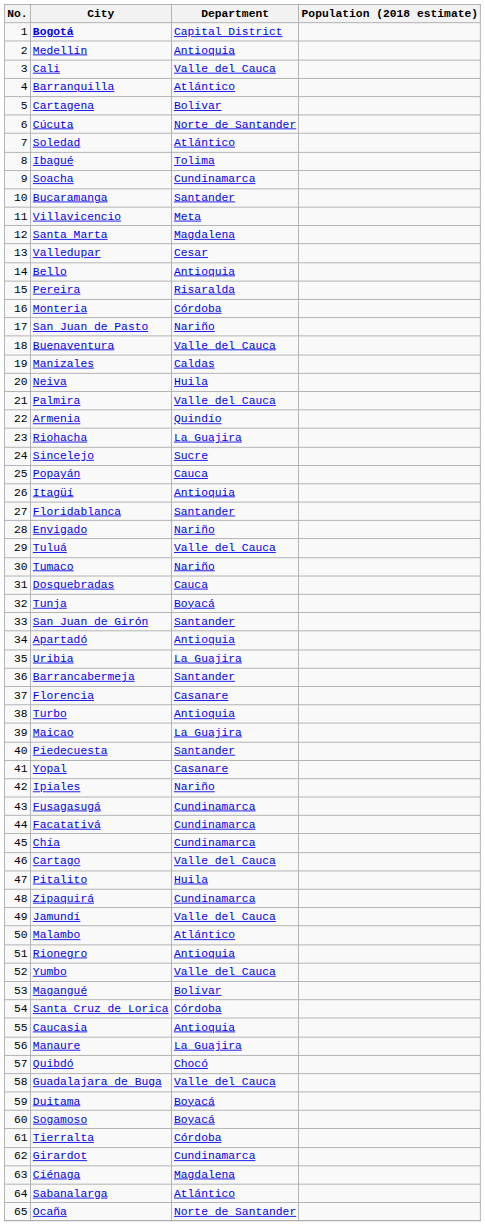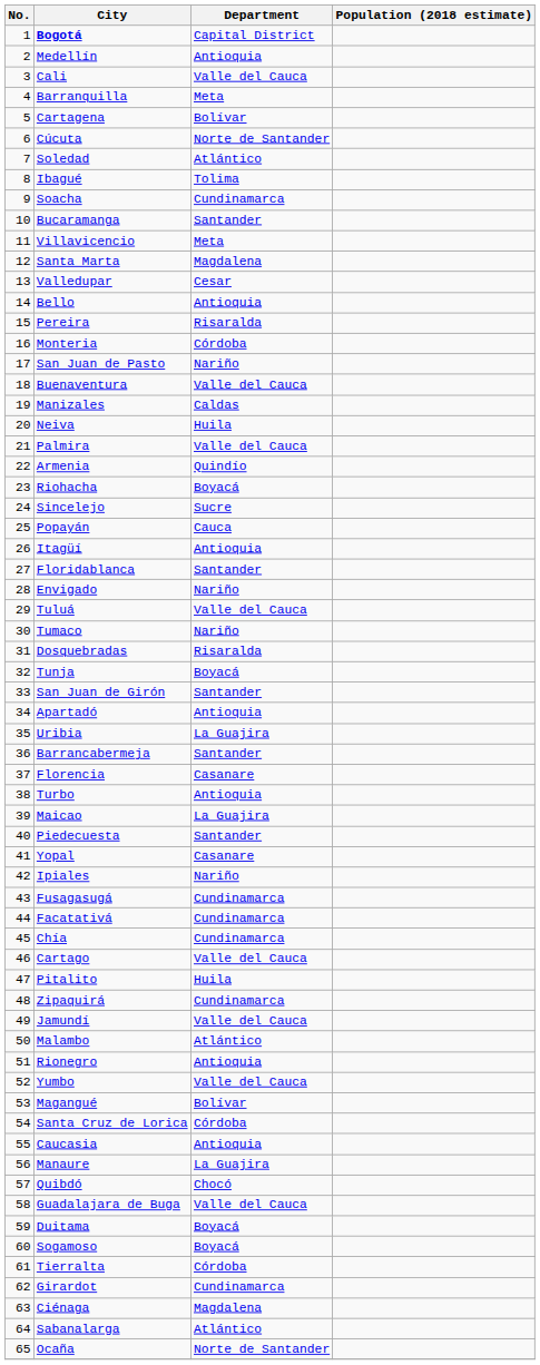 <table class="sortable wikitable" style="text-align:right;">
 <tr>
 <th>No.</th>
 <th>City</th>
 <th>Department</th>
 <th>Population (2018 estimate)</th>
 </tr>
 <tr>
 <td>1</td>
 <td align="left"><strong><a href='#'>Bogotá</a></strong></td>
 <td align="left"><a href='#'>Capital District</a></td>
 <td></td>
 </tr>
 <tr>
 <td>2</td>
 <td align="left"><a href='#'>Medellín</a></td>
 <td align="left"><a href='#'>Antioquia</a></td>
 <td></td>
 </tr>
 <tr>
 <td>3</td>
 <td align="left"><a href='#'>Cali</a></td>
 <td align="left"><a href='#'>Valle del Cauca</a></td>
 <td></td>
 </tr>
 <tr>
 <td>4</td>
 <td align="left"><a href='#'>Barranquilla</a></td>
-<td align="left"><a href='#'>Atlántico</a></td>
+<td align="left"><a href='#'>Meta</a></td>
 <td></td>
 </tr>
 <tr>
 <td>5</td>
 <td align="left"><a href='#'>Cartagena</a></td>
 <td align="left"><a href='#'>Bolívar</a></td>
 <td></td>
 </tr>
 <tr>
 <td>6</td>
 <td align="left"><a href='#'>Cúcuta</a></td>
 <td align="left"><a href='#'>Norte de Santander</a></td>
 <td></td>
 </tr>
 <tr>
 <td>7</td>
 <td align="left"><a href='#'>Soledad</a></td>
 <td align="left"><a href='#'>Atlántico</a></td>
 <td></td>
 </tr>
 <tr>
 <td>8</td>
 <td align="left"><a href='#'>Ibagué</a></td>
 <td align="left"><a href='#'>Tolima</a></td>
 <td></td>
 </tr>
 <tr>
 <td>9</td>
 <td align="left"><a href='#'>Soacha</a></td>
 <td align="left"><a href='#'>Cundinamarca</a></td>
 <td></td>
 </tr>
 <tr>
 <td>10</td>
 <td align="left"><a href='#'>Bucaramanga</a></td>
 <td align="left"><a href='#'>Santander</a></td>
 <td></td>
 </tr>
 <tr>
 <td>11</td>
 <td align="left"><a href='#'>Villavicencio</a></td>
 <td align="left"><a href='#'>Meta</a></td>
 <td></td>
 </tr>
 <tr>
 <td>12</td>
 <td align="left"><a href='#'>Santa Marta</a></td>
 <td align="left"><a href='#'>Magdalena</a></td>
 <td></td>
 </tr>
 <tr>
 <td>13</td>
 <td align="left"><a href='#'>Valledupar</a></td>
 <td align="left"><a href='#'>Cesar</a></td>
 <td></td>
 </tr>
 <tr>
 <td>14</td>
 <td align="left"><a href='#'>Bello</a></td>
 <td align="left"><a href='#'>Antioquia</a></td>
 <td></td>
 </tr>
 <tr>
 <td>15</td>
 <td align="left"><a href='#'>Pereira</a></td>
 <td align="left"><a href='#'>Risaralda</a></td>
 <td></td>
 </tr>
 <tr>
 <td>16</td>
 <td align="left"><a href='#'>Monteria</a></td>
 <td align="left"><a href='#'>Córdoba</a></td>
 <td></td>
 </tr>
 <tr>
 <td>17</td>
 <td align="left"><a href='#'>San Juan de Pasto</a></td>
 <td align="left"><a href='#'>Nariño</a></td>
 <td></td>
 </tr>
 <tr>
 <td>18</td>
 <td align="left"><a href='#'>Buenaventura</a></td>
 <td align="left"><a href='#'>Valle del Cauca</a></td>
 <td></td>
 </tr>
 <tr>
 <td>19</td>
 <td align="left"><a href='#'>Manizales</a></td>
 <td align="left"><a href='#'>Caldas</a></td>
 <td></td>
 </tr>
 <tr>
 <td>20</td>
 <td align="left"><a href='#'>Neiva</a></td>
 <td align="left"><a href='#'>Huila</a></td>
 <td></td>
 </tr>
 <tr>
 <td>21</td>
 <td align="left"><a href='#'>Palmira</a></td>
 <td align="left"><a href='#'>Valle del Cauca</a></td>
 <td></td>
 </tr>
 <tr>
 <td>22</td>
 <td align="left"><a href='#'>Armenia</a></td>
 <td align="left"><a href='#'>Quindío</a></td>
 <td></td>
 </tr>
 <tr>
 <td>23</td>
 <td align="left"><a href='#'>Riohacha</a></td>
-<td align="left"><a href='#'>La Guajira</a></td>
+<td align="left"><a href='#'>Boyacá</a></td>
 <td></td>
 </tr>
 <tr>
 <td>24</td>
 <td align="left"><a href='#'>Sincelejo</a></td>
 <td align="left"><a href='#'>Sucre</a></td>
 <td></td>
 </tr>
 <tr>
 <td>25</td>
 <td align="left"><a href='#'>Popayán</a></td>
 <td align="left"><a href='#'>Cauca</a></td>
 <td></td>
 </tr>
 <tr>
 <td>26</td>
 <td align="left"><a href='#'>Itagüí</a></td>
 <td align="left"><a href='#'>Antioquia</a></td>
 <td></td>
 </tr>
 <tr>
 <td>27</td>
 <td align="left"><a href='#'>Floridablanca</a></td>
 <td align="left"><a href='#'>Santander</a></td>
 <td></td>
 </tr>
 <tr>
 <td>28</td>
 <td align="left"><a href='#'>Envigado</a></td>
 <td align="left"><a href='#'>Nariño</a></td>
 <td></td>
 </tr>
 <tr>
 <td>29</td>
 <td align="left"><a href='#'>Tuluá</a></td>
 <td align="left"><a href='#'>Valle del Cauca</a></td>
 <td></td>
 </tr>
 <tr>
 <td>30</td>
 <td align="left"><a href='#'>Tumaco</a></td>
 <td align="left"><a href='#'>Nariño</a></td>
 <td></td>
 </tr>
 <tr>
 <td>31</td>
 <td align="left"><a href='#'>Dosquebradas</a></td>
-<td align="left"><a href='#'>Cauca</a></td>
+<td align="left"><a href='#'>Risaralda</a></td>
 <td></td>
 </tr>
 <tr>
 <td>32</td>
 <td align="left"><a href='#'>Tunja</a></td>
 <td align="left"><a href='#'>Boyacá</a></td>
 <td></td>
 </tr>
 <tr>
 <td>33</td>
 <td align="left"><a href='#'>San Juan de Girón</a></td>
 <td align="left"><a href='#'>Santander</a></td>
 <td></td>
 </tr>
 <tr>
 <td>34</td>
 <td align="left"><a href='#'>Apartadó</a></td>
 <td align="left"><a href='#'>Antioquia</a></td>
 <td></td>
 </tr>
 <tr>
 <td>35</td>
 <td align="left"><a href='#'>Uribia</a></td>
 <td align="left"><a href='#'>La Guajira</a></td>
 <td></td>
 </tr>
 <tr>
 <td>36</td>
 <td align="left"><a href='#'>Barrancabermeja</a></td>
 <td align="left"><a href='#'>Santander</a></td>
 <td></td>
 </tr>
 <tr>
 <td>37</td>
 <td align="left"><a href='#'>Florencia</a></td>
 <td align="left"><a href='#'>Casanare</a></td>
 <td></td>
 </tr>
 <tr>
 <td>38</td>
 <td align="left"><a href='#'>Turbo</a></td>
 <td align="left"><a href='#'>Antioquia</a></td>
 <td></td>
 </tr>
 <tr>
 <td>39</td>
 <td align="left"><a href='#'>Maicao</a></td>
 <td align="left"><a href='#'>La Guajira</a></td>
 <td></td>
 </tr>
 <tr>
 <td>40</td>
 <td align="left"><a href='#'>Piedecuesta</a></td>
 <td align="left"><a href='#'>Santander</a></td>
 <td></td>
 </tr>
 <tr>
 <td>41</td>
 <td align="left"><a href='#'>Yopal</a></td>
 <td align="left"><a href='#'>Casanare</a></td>
 <td></td>
 </tr>
 <tr>
 <td>42</td>
 <td align="left"><a href='#'>Ipiales</a></td>
 <td align="left"><a href='#'>Nariño</a></td>
 <td></td>
 </tr>
 <tr>
 <td>43</td>
 <td align="left"><a href='#'>Fusagasugá</a></td>
 <td align="left"><a href='#'>Cundinamarca</a></td>
 <td></td>
 </tr>
 <tr>
 <td>44</td>
 <td align="left"><a href='#'>Facatativá</a></td>
 <td align="left"><a href='#'>Cundinamarca</a></td>
 <td></td>
 </tr>
 <tr>
 <td>45</td>
 <td align="left"><a href='#'>Chía</a></td>
 <td align="left"><a href='#'>Cundinamarca</a></td>
 <td></td>
 </tr>
 <tr>
 <td>46</td>
 <td align="left"><a href='#'>Cartago</a></td>
 <td align="left"><a href='#'>Valle del Cauca</a></td>
 <td></td>
 </tr>
 <tr>
 <td>47</td>
 <td align="left"><a href='#'>Pitalito</a></td>
 <td align="left"><a href='#'>Huila</a></td>
 <td></td>
 </tr>
 <tr>
 <td>48</td>
 <td align="left"><a href='#'>Zipaquirá</a></td>
 <td align="left"><a href='#'>Cundinamarca</a></td>
 <td></td>
 </tr>
 <tr>
 <td>49</td>
 <td align="left"><a href='#'>Jamundí</a></td>
 <td align="left"><a href='#'>Valle del Cauca</a></td>
 <td></td>
 </tr>
 <tr>
 <td>50</td>
 <td align="left"><a href='#'>Malambo</a></td>
 <td align="left"><a href='#'>Atlántico</a></td>
 <td></td>
 </tr>
 <tr>
 <td>51</td>
 <td align="left"><a href='#'>Rionegro</a></td>
 <td align="left"><a href='#'>Antioquia</a></td>
 <td></td>
 </tr>
 <tr>
 <td>52</td>
 <td align="left"><a href='#'>Yumbo</a></td>
 <td align="left"><a href='#'>Valle del Cauca</a></td>
 <td></td>
 </tr>
 <tr>
 <td>53</td>
 <td align="left"><a href='#'>Magangué</a></td>
 <td align="left"><a href='#'>Bolívar</a></td>
 <td></td>
 </tr>
 <tr>
 <td>54</td>
 <td align="left"><a href='#'>Santa Cruz de Lorica</a></td>
 <td align="left"><a href='#'>Córdoba</a></td>
 <td></td>
 </tr>
 <tr>
 <td>55</td>
 <td align="left"><a href='#'>Caucasia</a></td>
 <td align="left"><a href='#'>Antioquia</a></td>
 <td></td>
 </tr>
 <tr>
 <td>56</td>
 <td align="left"><a href='#'>Manaure</a></td>
 <td align="left"><a href='#'>La Guajira</a></td>
 <td></td>
 </tr>
 <tr>
 <td>57</td>
 <td align="left"><a href='#'>Quibdó</a></td>
 <td align="left"><a href='#'>Chocó</a></td>
 <td></td>
 </tr>
 <tr>
 <td>58</td>
 <td align="left"><a href='#'>Guadalajara de Buga</a></td>
 <td align="left"><a href='#'>Valle del Cauca</a></td>
 <td></td>
 </tr>
 <tr>
 <td>59</td>
 <td align="left"><a href='#'>Duitama</a></td>
 <td align="left"><a href='#'>Boyacá</a></td>
 <td></td>
 </tr>
 <tr>
 <td>60</td>
 <td align="left"><a href='#'>Sogamoso</a></td>
 <td align="left"><a href='#'>Boyacá</a></td>
 <td></td>
 </tr>
 <tr>
 <td>61</td>
 <td align="left"><a href='#'>Tierralta</a></td>
 <td align="left"><a href='#'>Córdoba</a></td>
 <td></td>
 </tr>
 <tr>
 <td>62</td>
 <td align="left"><a href='#'>Girardot</a></td>
 <td align="left"><a href='#'>Cundinamarca</a></td>
 <td></td>
 </tr>
 <tr>
 <td>63</td>
 <td align="left"><a href='#'>Ciénaga</a></td>
 <td align="left"><a href='#'>Magdalena</a></td>
 <td></td>
 </tr>
 <tr>
 <td>64</td>
 <td align="left"><a href='#'>Sabanalarga</a></td>
 <td align="left"><a href='#'>Atlántico</a></td>
 <td></td>
 </tr>
 <tr>
 <td>65</td>
 <td align="left"><a href='#'>Ocaña</a></td>
 <td align="left"><a href='#'>Norte de Santander</a></td>
 <td></td>
 </tr>
 <tr>
 </tr>
 </table>
